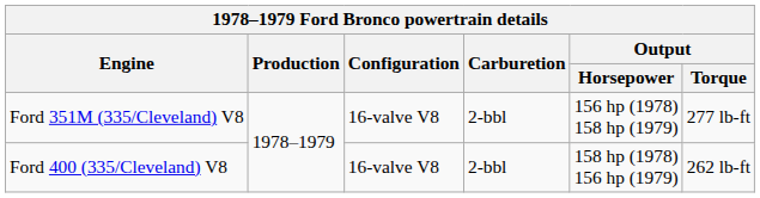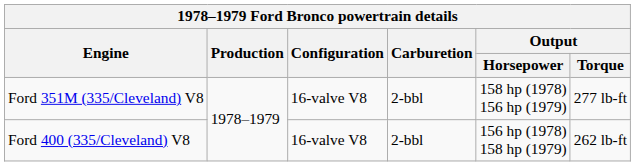 <table class="wikitable">
 <tr>
 <th colspan="6">1978–1979 Ford Bronco powertrain details</th>
 </tr>
 <tr>
 <th rowspan="2">Engine</th>
 <th rowspan="2">Production</th>
 <th rowspan="2">Configuration</th>
 <th rowspan="2">Carburetion</th>
 <th colspan="2">Output</th>
 </tr>
 <tr>
 <th>Horsepower</th>
 <th>Torque</th>
 </tr>
 <tr>
 <td>Ford <a href='#'>351M (335/Cleveland)</a> V8</td>
 <td rowspan="2">1978–1979</td>
 <td> 16-valve V8</td>
 <td>2-bbl</td>
-<td>156 hp (1978)<br>158 hp (1979)</td>
+<td>158 hp (1978)<br>156 hp (1979)</td>
 <td>277 lb-ft</td>
 </tr>
 <tr>
 <td>Ford <a href='#'>400 (335/Cleveland)</a> V8</td>
 <td> 16-valve V8</td>
 <td>2-bbl</td>
-<td>158 hp (1978)<br>156 hp (1979)</td>
+<td>156 hp (1978)<br>158 hp (1979)</td>
 <td>262 lb-ft</td>
 </tr>
 </table>
